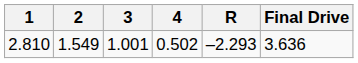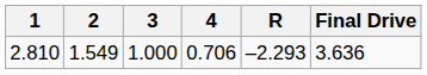 <table class="wikitable" border="1">
 <tr>
 <th>1</th>
 <th>2</th>
 <th>3</th>
 <th>4</th>
 <th>R</th>
 <th>Final Drive</th>
 </tr>
 <tr>
 <td>2.810</td>
 <td>1.549</td>
-<td>1.001</td>
-<td>0.502</td>
+<td>1.000</td>
+<td>0.706</td>
 <td>–2.293</td>
 <td>3.636</td>
 </tr>
 </table>
